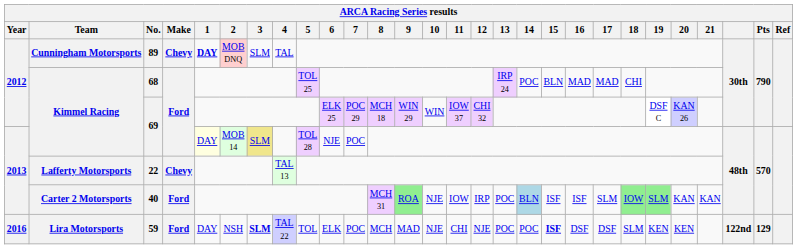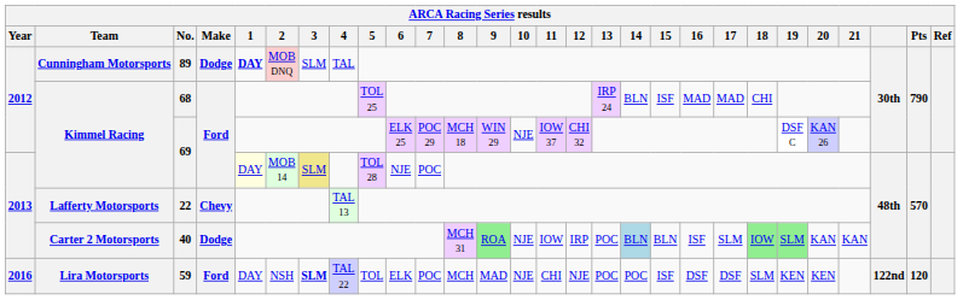 <table class="wikitable" style="text-align:center; font-size:75%">
 <tr>
 <th colspan=45><a href='#'>ARCA Racing Series</a> results</th>
 </tr>
 <tr>
 <th>Year</th>
 <th>Team</th>
 <th>No.</th>
 <th>Make</th>
 <th>1</th>
 <th>2</th>
 <th>3</th>
 <th>4</th>
 <th>5</th>
 <th>6</th>
 <th>7</th>
 <th>8</th>
 <th>9</th>
 <th>10</th>
 <th>11</th>
 <th>12</th>
 <th>13</th>
 <th>14</th>
 <th>15</th>
 <th>16</th>
 <th>17</th>
 <th>18</th>
 <th>19</th>
 <th>20</th>
 <th>21</th>
 <th></th>
 <th>Pts</th>
 <th>Ref</th>
 </tr>
 <tr>
 <th rowspan=3><a href='#'>2012</a></th>
 <th><a href='#'>Cunningham Motorsports</a></th>
 <th>89</th>
-<th><a href='#'>Chevy</a></th>
+<th><a href='#'>Dodge</a></th>
 <td><strong><a href='#'>DAY</a></strong></td>
 <td style="background:#FFCFCF;"><a href='#'>MOB</a><br><small>DNQ</small></td>
 <td><a href='#'>SLM</a></td>
 <td><a href='#'>TAL</a></td>
 <td colspan=17></td>
 <th rowspan=3>30th</th>
 <th rowspan=3>790</th>
 <th rowspan=3></th>
 </tr>
 <tr>
 <th rowspan=3><a href='#'>Kimmel Racing</a></th>
 <th>68</th>
 <th rowspan=3><a href='#'>Ford</a></th>
 <td colspan=4></td>
 <td style="background:#EFCFFF;"><a href='#'>TOL</a><br><small>25</small></td>
 <td colspan=7></td>
 <td style="background:#EFCFFF;"><a href='#'>IRP</a><br><small>24</small></td>
-<td><a href='#'>POC</a></td>
 <td><a href='#'>BLN</a></td>
+<td><a href='#'>ISF</a></td>
 <td><a href='#'>MAD</a></td>
 <td><a href='#'>MAD</a></td>
 <td><a href='#'>CHI</a></td>
 <td colspan=3></td>
 </tr>
 <tr>
 <th rowspan=2>69</th>
 <td colspan=5></td>
 <td style="background:#EFCFFF;"><a href='#'>ELK</a><br><small>25</small></td>
 <td style="background:#EFCFFF;"><a href='#'>POC</a><br><small>29</small></td>
 <td style="background:#EFCFFF;"><a href='#'>MCH</a><br><small>18</small></td>
 <td style="background:#EFCFFF;"><a href='#'>WIN</a><br><small>29</small></td>
-<td><a href='#'>WIN</a></td>
+<td><a href='#'>NJE</a></td>
 <td style="background:#EFCFFF;"><a href='#'>IOW</a><br><small>37</small></td>
 <td style="background:#EFCFFF;"><a href='#'>CHI</a><br><small>32</small></td>
 <td colspan=6></td>
 <td style="background:#FFFFFF;"><a href='#'>DSF</a><br><small>C</small></td>
 <td style="background:#CFCFFF;"><a href='#'>KAN</a><br><small>26</small></td>
 <td></td>
 </tr>
 <tr>
 <th rowspan=3><a href='#'>2013</a></th>
 <td style="background: lightyellow;"><a href='#'>DAY</a></td>
 <td style="background:#DFFFDF;"><a href='#'>MOB</a><br><small>14</small></td>
 <td style="background: khaki;"><a href='#'>SLM</a></td>
 <td></td>
 <td style="background:#EFCFFF;"><a href='#'>TOL</a><br><small>28</small></td>
 <td><a href='#'>NJE</a></td>
 <td><a href='#'>POC</a></td>
 <td colspan=14></td>
 <th rowspan=3>48th</th>
 <th rowspan=3>570</th>
 <th rowspan=3></th>
 </tr>
 <tr>
 <th><a href='#'>Lafferty Motorsports</a></th>
 <th>22</th>
 <th><a href='#'>Chevy</a></th>
 <td colspan=3></td>
 <td style="background:#DFFFDF;"><a href='#'>TAL</a><br><small>13</small></td>
 <td colspan=17></td>
 </tr>
 <tr>
 <th><a href='#'>Carter 2 Motorsports</a></th>
 <th>40</th>
-<th><a href='#'>Ford</a></th>
+<th><a href='#'>Dodge</a></th>
 <td colspan=7></td>
 <td style="background:#EFCFFF;"><a href='#'>MCH</a><br><small>31</small></td>
 <td style="background: lightgreen;"><a href='#'>ROA</a></td>
 <td><a href='#'>NJE</a></td>
 <td><a href='#'>IOW</a></td>
 <td><a href='#'>IRP</a></td>
 <td><a href='#'>POC</a></td>
 <td style="background: lightblue;"><a href='#'>BLN</a></td>
-<td><a href='#'>ISF</a></td>
+<td><a href='#'>BLN</a></td>
 <td><a href='#'>ISF</a></td>
 <td><a href='#'>SLM</a></td>
 <td style="background: lightgreen;"><a href='#'>IOW</a></td>
 <td style="background: lightgreen;"><a href='#'>SLM</a></td>
 <td><a href='#'>KAN</a></td>
 <td><a href='#'>KAN</a></td>
 </tr>
 <tr>
 <th><a href='#'>2016</a></th>
 <th><a href='#'>Lira Motorsports</a></th>
 <th>59</th>
 <th><a href='#'>Ford</a></th>
 <td><a href='#'>DAY</a></td>
 <td><a href='#'>NSH</a></td>
 <td><strong><a href='#'>SLM</a></strong></td>
 <td style="background:#CFCFFF;"><a href='#'>TAL</a><br><small>22</small></td>
 <td><a href='#'>TOL</a></td>
 <td><a href='#'>ELK</a></td>
 <td><a href='#'>POC</a></td>
 <td><a href='#'>MCH</a></td>
 <td><a href='#'>MAD</a></td>
 <td><a href='#'>NJE</a></td>
 <td><a href='#'>CHI</a></td>
 <td><a href='#'>NJE</a></td>
 <td><a href='#'>POC</a></td>
 <td><a href='#'>POC</a></td>
-<td><strong><a href='#'>ISF</a></strong></td>
+<td><a href='#'>ISF</a></td>
 <td><a href='#'>DSF</a></td>
 <td><a href='#'>DSF</a></td>
 <td><a href='#'>SLM</a></td>
 <td><a href='#'>KEN</a></td>
 <td><a href='#'>KEN</a></td>
 <td></td>
 <th>122nd</th>
-<th>129</th>
+<th>120</th>
 <th></th>
 </tr>
 </table>
